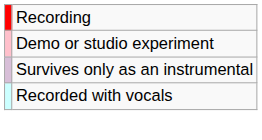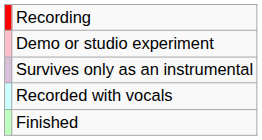 <table class="wikitable">
 <tr>
 <td bgcolor="red"></td>
 <td>Recording</td>
 </tr>
 <tr>
 <td bgcolor="pink"></td>
 <td>Demo or studio experiment</td>
 </tr>
 <tr>
 <td bgcolor="#D8BFD8"></td>
 <td>Survives only as an instrumental</td>
 </tr>
 <tr>
 <td bgcolor="#CCFFFF"></td>
 <td>Recorded with vocals</td>
 </tr>
+<tr>
+<td bgcolor="#BFFFC0"></td>
+<td>Finished</td>
+</tr>
 </table>
